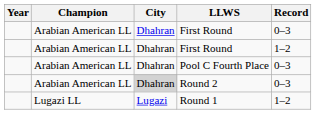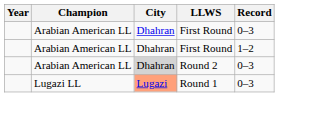 <table class="wikitable">
 <tr>
 <th>Year</th>
 <th>Champion</th>
 <th>City</th>
 <th>LLWS</th>
 <th>Record</th>
 </tr>
 <tr>
 <td></td>
 <td>Arabian American LL</td>
 <td> <a href='#'>Dhahran</a></td>
 <td>First Round</td>
 <td>0–3</td>
 </tr>
 <tr>
 <td></td>
 <td>Arabian American LL</td>
 <td> Dhahran</td>
 <td>First Round</td>
 <td>1–2</td>
 </tr>
 <tr>
 <td></td>
 <td>Arabian American LL</td>
-<td> Dhahran</td>
-<td>Pool C Fourth Place</td>
-<td>0–3</td>
-</tr>
-<tr>
-<td></td>
-<td>Arabian American LL</td>
 <td style="background: lightgrey;"> Dhahran</td>
 <td>Round 2</td>
 <td>0–3</td>
 </tr>
 <tr>
 <td></td>
 <td>Lugazi LL</td>
-<td> <a href='#'>Lugazi</a></td>
+<td style="background: lightsalmon;"> <a href='#'>Lugazi</a></td>
 <td>Round 1</td>
-<td>1–2</td>
+<td>0–3</td>
 </tr>
 </table>
